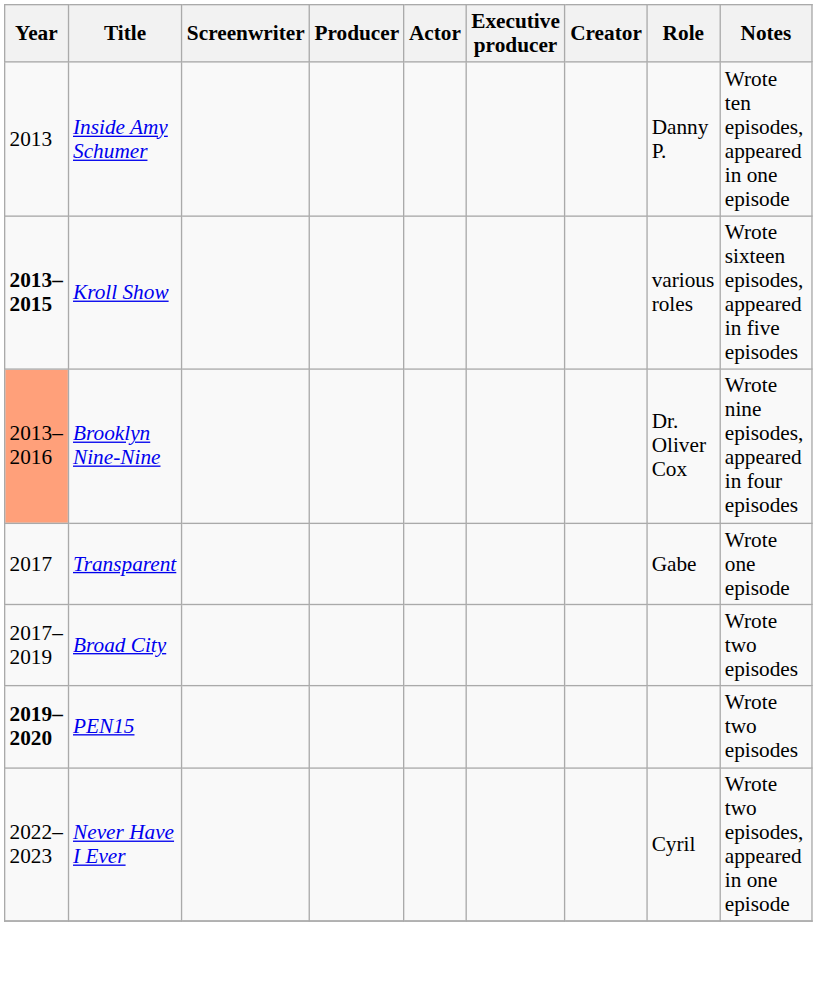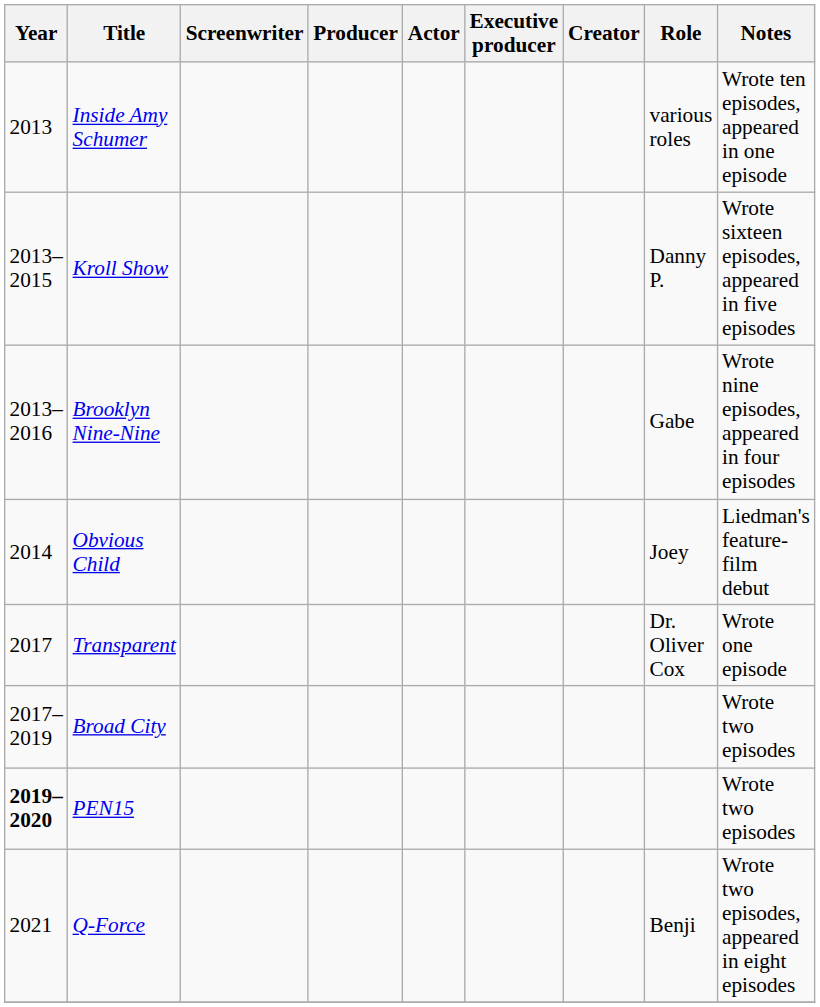 <table class="wikitable sortable plainrowheaders">
 <tr>
 <th scope="col">Year</th>
 <th scope="col">Title</th>
 <th scope="col">Screenwriter</th>
 <th scope="col">Producer</th>
 <th scope="col">Actor</th>
 <th scope="col">Executive producer</th>
 <th scope="col">Creator</th>
 <th scope="col">Role</th>
 <th scope="col">Notes</th>
 </tr>
 <tr>
 <td>2013</td>
 <td scope="row"><em><a href='#'>Inside Amy Schumer</a></em></td>
 <td></td>
 <td></td>
 <td></td>
 <td></td>
 <td></td>
-<td>Danny P.</td>
+<td>various roles</td>
 <td>Wrote ten episodes, appeared in one episode</td>
 </tr>
 <tr>
-<td><strong>2013–2015</strong></td>
+<td>2013–2015</td>
 <td><em><a href='#'>Kroll Show</a></em></td>
 <td></td>
 <td></td>
 <td></td>
 <td></td>
 <td></td>
-<td>various roles</td>
+<td>Danny P.</td>
 <td>Wrote sixteen episodes, appeared in five episodes</td>
 </tr>
 <tr>
-<td style="background: lightsalmon;">2013–2016</td>
+<td>2013–2016</td>
 <td><em><a href='#'>Brooklyn Nine-Nine</a></em></td>
 <td></td>
 <td></td>
 <td></td>
 <td></td>
 <td></td>
-<td>Dr. Oliver Cox</td>
+<td>Gabe</td>
 <td>Wrote nine episodes, appeared in four episodes</td>
+</tr>
+<tr>
+<td>2014</td>
+<td><em><a href='#'>Obvious Child</a></em></td>
+<td></td>
+<td></td>
+<td></td>
+<td></td>
+<td></td>
+<td>Joey</td>
+<td>Liedman's feature-film debut</td>
 </tr>
 <tr>
 <td>2017</td>
 <td><a href='#'><em>Transparent</em></a></td>
 <td></td>
 <td></td>
 <td></td>
 <td></td>
 <td></td>
-<td>Gabe</td>
+<td>Dr. Oliver Cox</td>
 <td>Wrote one episode</td>
 </tr>
 <tr>
 <td>2017–2019</td>
 <td><em><a href='#'>Broad City</a></em></td>
 <td></td>
 <td></td>
 <td></td>
 <td></td>
 <td></td>
 <td></td>
 <td>Wrote two episodes</td>
 </tr>
 <tr>
 <td><strong>2019–2020</strong></td>
 <td><em><a href='#'>PEN15</a></em></td>
 <td></td>
 <td></td>
 <td></td>
 <td></td>
 <td></td>
 <td></td>
 <td>Wrote two episodes</td>
 </tr>
 <tr>
-<td>2022–2023</td>
-<td><em><a href='#'>Never Have I Ever</a></em></td>
+<td>2021</td>
+<td><em><a href='#'>Q-Force</a></em></td>
 <td></td>
 <td></td>
 <td></td>
 <td></td>
 <td></td>
-<td>Cyril</td>
-<td>Wrote two episodes, appeared in one episode</td>
+<td>Benji</td>
+<td>Wrote two episodes, appeared in eight episodes</td>
 </tr>
 <tr>
 </tr>
 </table>
